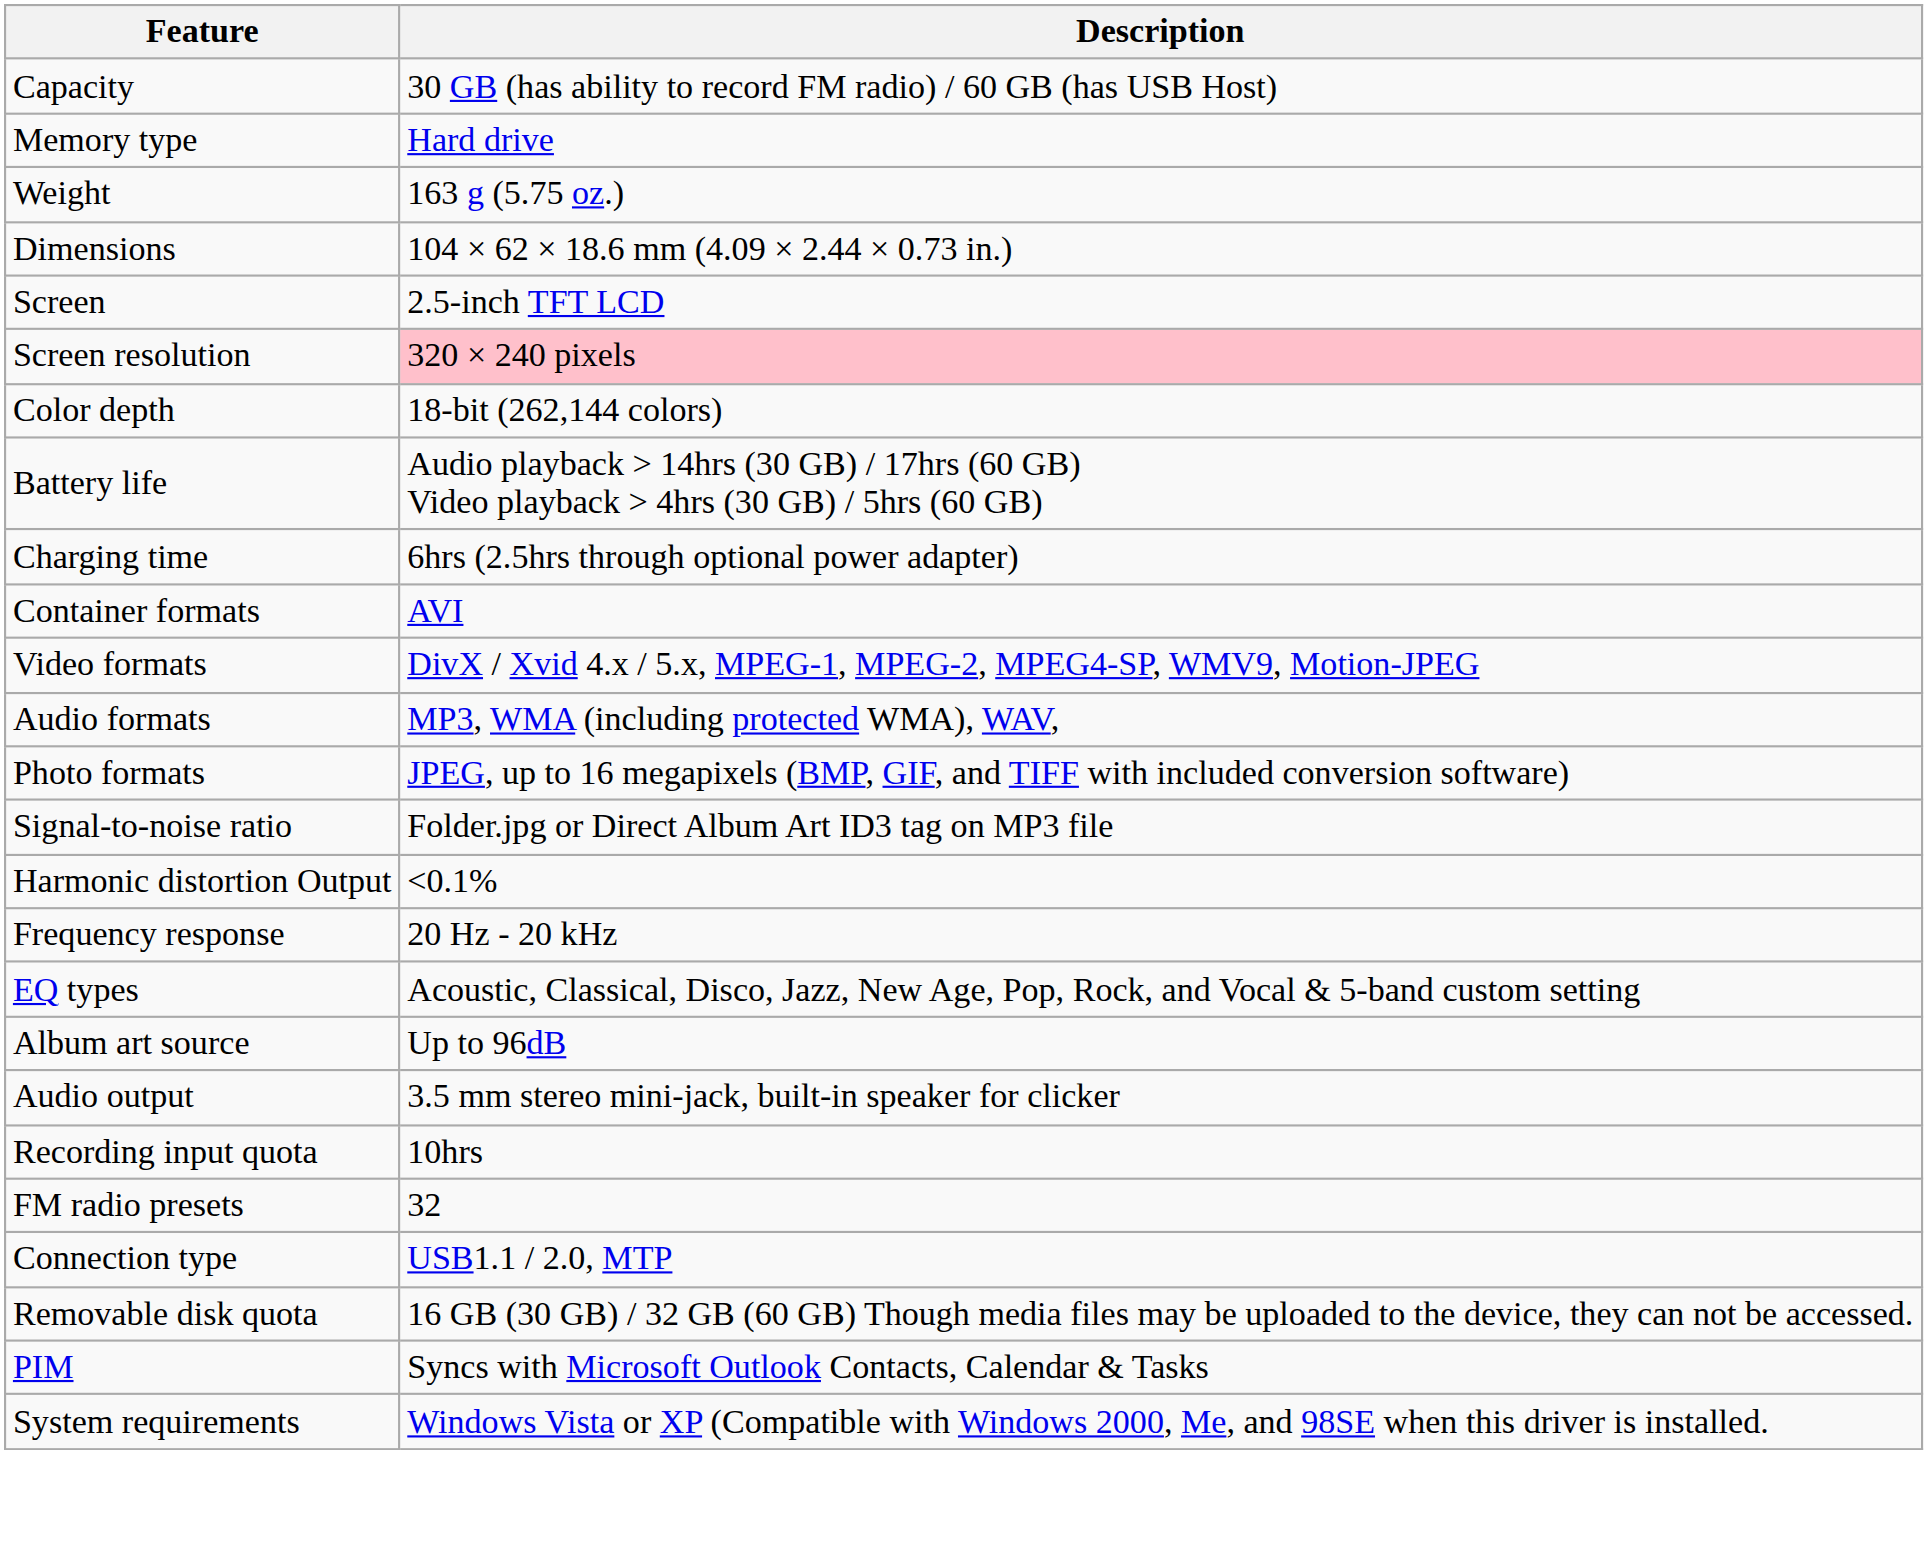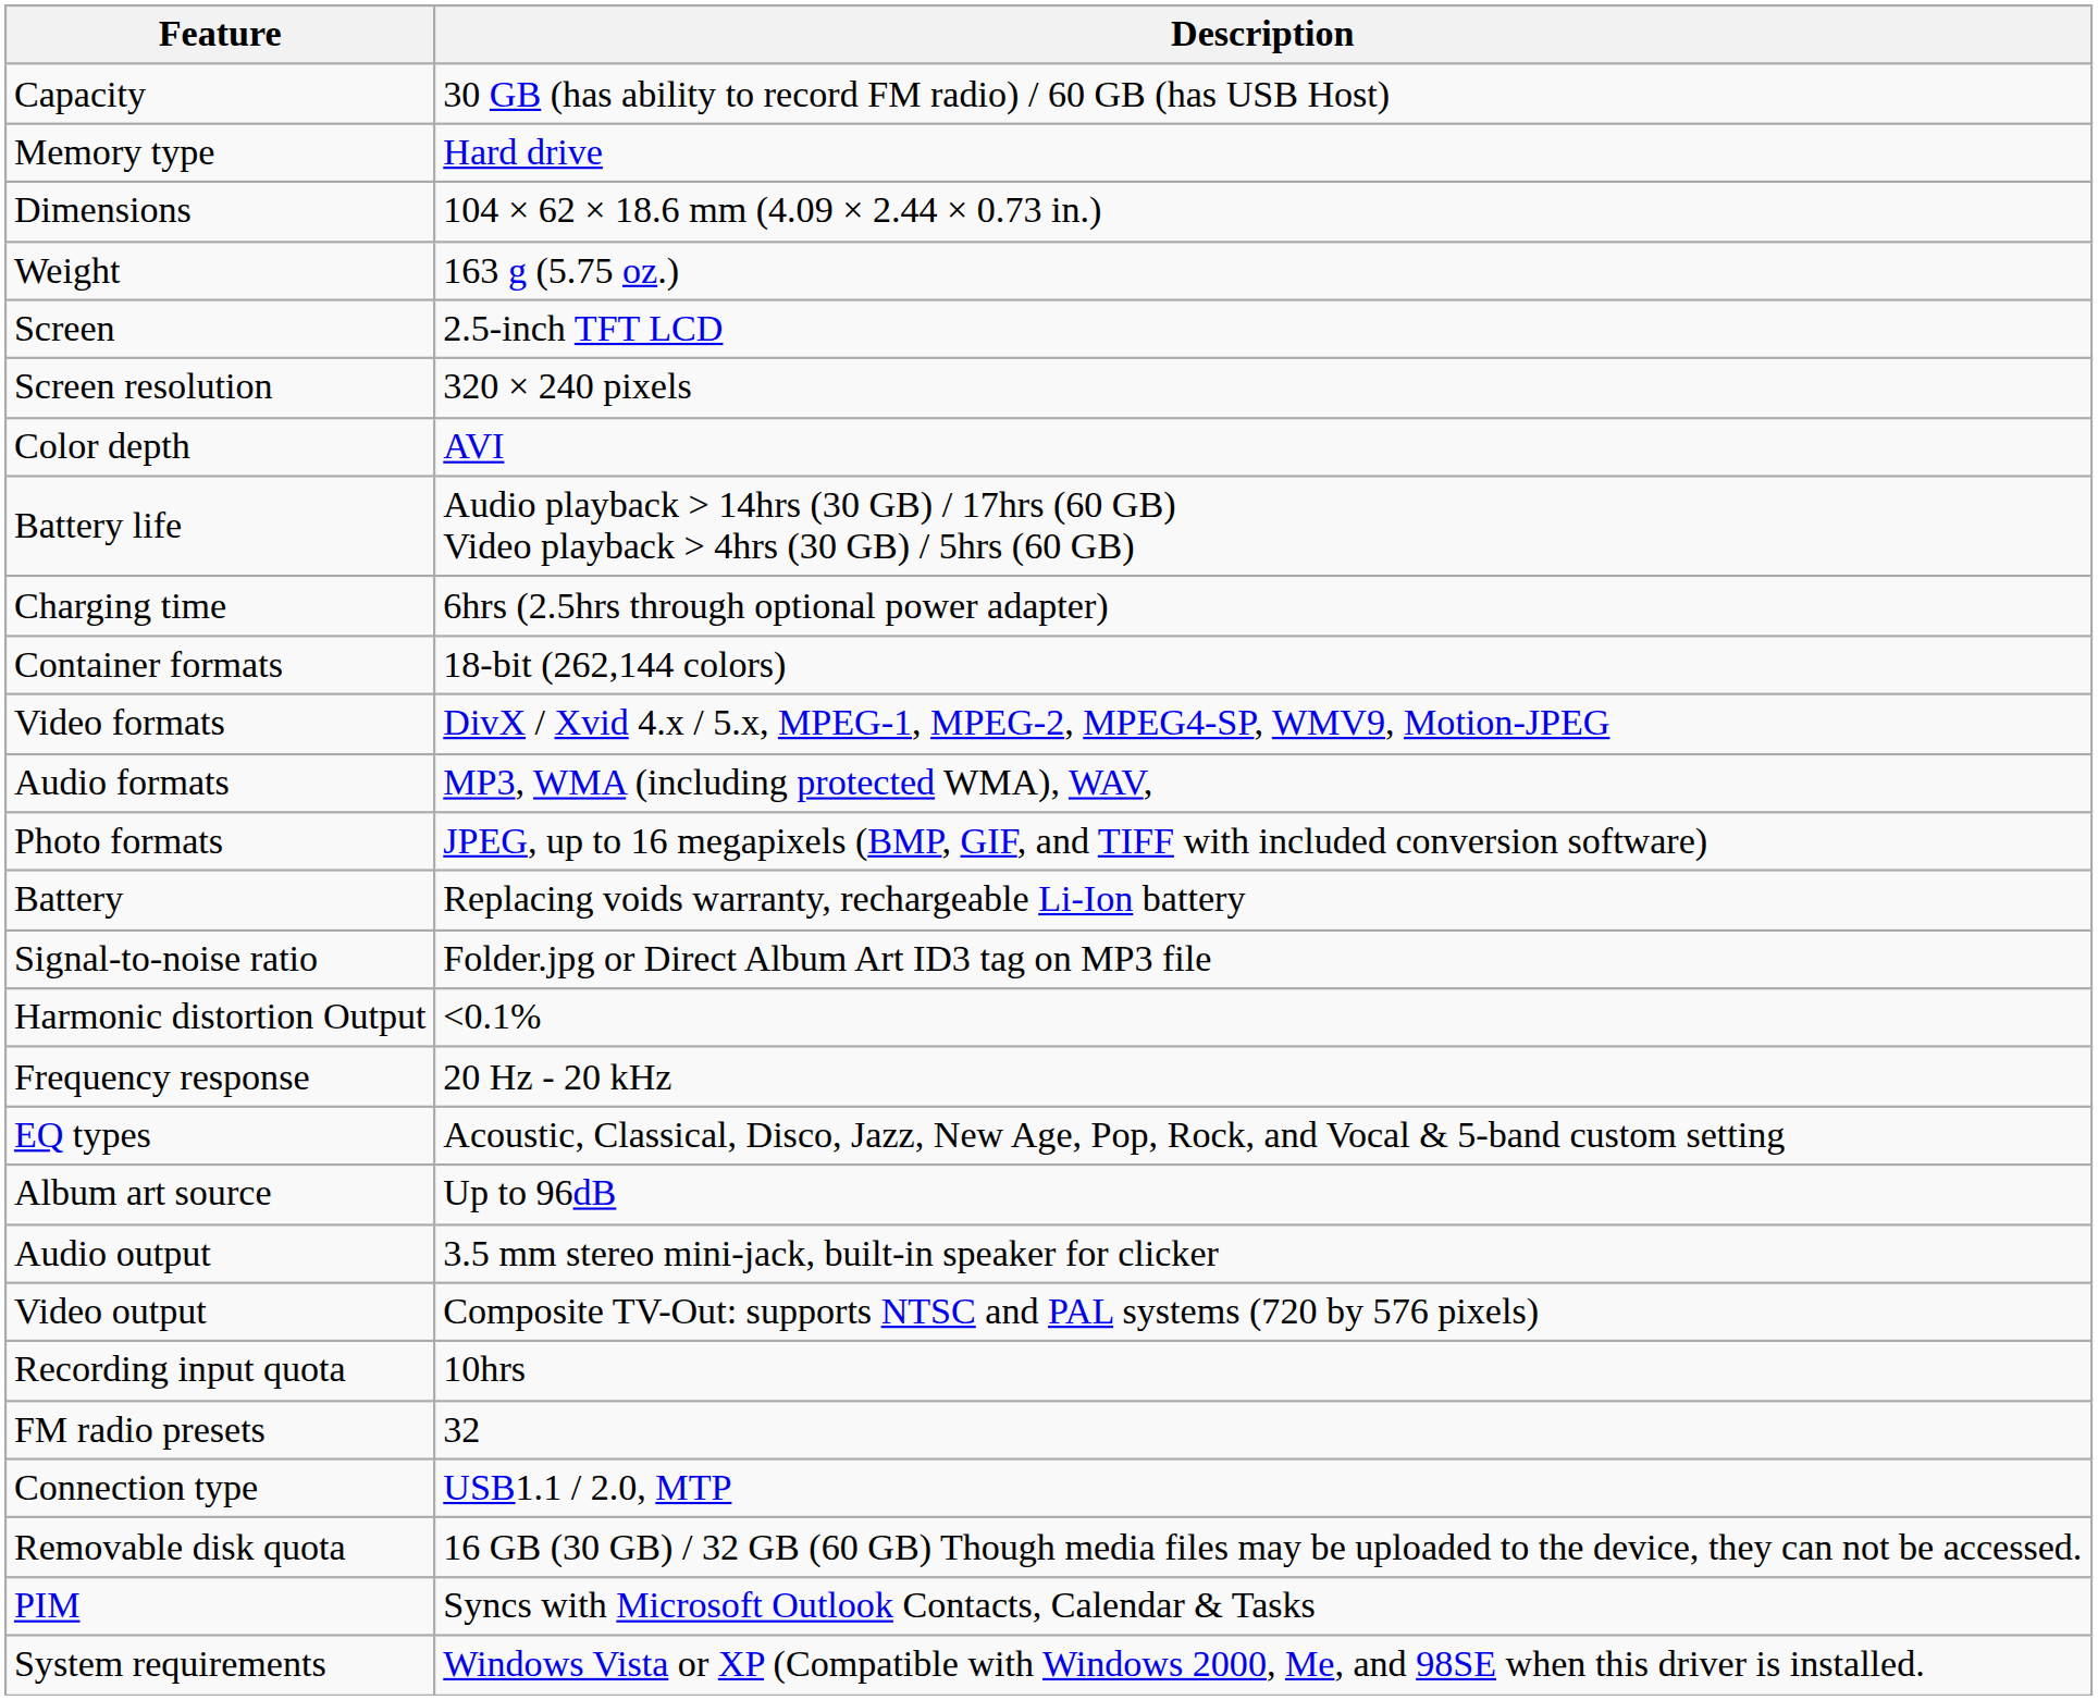 <table class="wikitable">
 <tr>
 <th>Feature</th>
 <th>Description</th>
 </tr>
 <tr>
 <td>Capacity</td>
 <td>30 <a href='#'>GB</a> (has ability to record FM radio) / 60 GB (has USB Host)</td>
 </tr>
 <tr>
 <td>Memory type</td>
 <td><a href='#'>Hard drive</a></td>
 </tr>
 <tr>
+<td>Dimensions</td>
+<td>104 × 62 × 18.6 mm (4.09 × 2.44 × 0.73 in.)</td>
+</tr>
+<tr>
 <td>Weight</td>
 <td>163 <a href='#'>g</a> (5.75 <a href='#'>oz</a>.)</td>
-</tr>
-<tr>
-<td>Dimensions</td>
-<td>104 × 62 × 18.6 mm (4.09 × 2.44 × 0.73 in.)</td>
 </tr>
 <tr>
 <td>Screen</td>
 <td>2.5-inch <a href='#'>TFT LCD</a></td>
 </tr>
 <tr>
 <td>Screen resolution</td>
-<td style="background: pink;">320 × 240 pixels</td>
+<td>320 × 240 pixels</td>
 </tr>
 <tr>
 <td>Color depth</td>
-<td>18-bit (262,144 colors)</td>
+<td><a href='#'>AVI</a></td>
 </tr>
 <tr>
 <td>Battery life</td>
 <td>Audio playback > 14hrs (30 GB) / 17hrs (60 GB)<br> Video playback > 4hrs (30 GB) / 5hrs (60 GB)</td>
 </tr>
 <tr>
 <td>Charging time</td>
 <td>6hrs (2.5hrs through optional power adapter)</td>
 </tr>
 <tr>
 <td>Container formats</td>
-<td><a href='#'>AVI</a></td>
+<td>18-bit (262,144 colors)</td>
 </tr>
 <tr>
 <td>Video formats</td>
 <td><a href='#'>DivX</a> / <a href='#'>Xvid</a> 4.x / 5.x, <a href='#'>MPEG-1</a>, <a href='#'>MPEG-2</a>, <a href='#'>MPEG4-SP</a>, <a href='#'>WMV9</a>, <a href='#'>Motion-JPEG</a></td>
 </tr>
 <tr>
 <td>Audio formats</td>
 <td><a href='#'>MP3</a>, <a href='#'>WMA</a> (including <a href='#'>protected</a> WMA), <a href='#'>WAV</a>,</td>
 </tr>
 <tr>
 <td>Photo formats</td>
 <td><a href='#'>JPEG</a>, up to 16 megapixels (<a href='#'>BMP</a>, <a href='#'>GIF</a>, and <a href='#'>TIFF</a> with included conversion software)</td>
+</tr>
+<tr>
+<td>Battery</td>
+<td>Replacing voids warranty, rechargeable <a href='#'>Li-Ion</a> battery</td>
 </tr>
 <tr>
 <td>Signal-to-noise ratio</td>
 <td>Folder.jpg or Direct Album Art ID3 tag on MP3 file</td>
 </tr>
 <tr>
 <td>Harmonic distortion Output</td>
 <td><0.1%</td>
 </tr>
 <tr>
 <td>Frequency response</td>
 <td>20 Hz - 20 kHz</td>
 </tr>
 <tr>
 <td><a href='#'>EQ</a> types</td>
 <td>Acoustic, Classical, Disco, Jazz, New Age, Pop, Rock, and Vocal & 5-band custom setting</td>
 </tr>
 <tr>
 <td>Album art source</td>
 <td>Up to 96<a href='#'>dB</a></td>
 </tr>
 <tr>
 <td>Audio output</td>
 <td>3.5 mm stereo mini-jack, built-in speaker for clicker</td>
 </tr>
 <tr>
+<td>Video output</td>
+<td>Composite TV-Out: supports <a href='#'>NTSC</a> and <a href='#'>PAL</a> systems (720 by 576 pixels)</td>
+</tr>
+<tr>
 <td>Recording input quota</td>
 <td>10hrs</td>
 </tr>
 <tr>
 <td>FM radio presets</td>
 <td>32</td>
 </tr>
 <tr>
 <td>Connection type</td>
 <td><a href='#'>USB</a>1.1 / 2.0, <a href='#'>MTP</a></td>
 </tr>
 <tr>
 <td>Removable disk quota</td>
 <td>16 GB (30 GB) / 32 GB (60 GB) Though media files may be uploaded to the device, they can not be accessed.</td>
 </tr>
 <tr>
 <td><a href='#'>PIM</a></td>
 <td>Syncs with <a href='#'>Microsoft Outlook</a> Contacts, Calendar & Tasks</td>
 </tr>
 <tr>
 <td>System requirements</td>
 <td><a href='#'>Windows Vista</a> or <a href='#'>XP</a> (Compatible with <a href='#'>Windows 2000</a>, <a href='#'>Me</a>, and <a href='#'>98SE</a> when this driver is installed.</td>
 </tr>
 </table>
